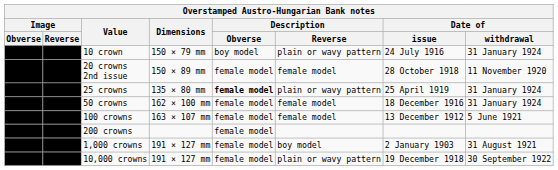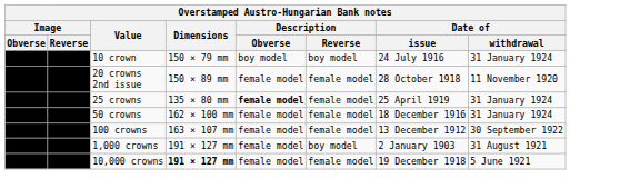 <table class="wikitable" style="font-size: 90%">
 <tr>
 <th colspan="8">Overstamped Austro-Hungarian Bank notes</th>
 </tr>
 <tr>
 <th colspan="2">Image</th>
 <th rowspan="2">Value</th>
 <th rowspan="2">Dimensions</th>
 <th colspan="2">Description</th>
 <th colspan="2">Date of</th>
 </tr>
 <tr>
 <th>Obverse</th>
 <th>Reverse</th>
 <th>Obverse</th>
 <th>Reverse</th>
 <th>issue</th>
 <th>withdrawal</th>
 </tr>
 <tr>
 <td align="center" bgcolor="#000000"></td>
 <td align="center" bgcolor="#000000"></td>
 <td>10 crown</td>
 <td>150 × 79 mm</td>
 <td>boy model</td>
-<td>plain or wavy pattern</td>
+<td>boy model</td>
 <td>24 July 1916</td>
 <td>31 January 1924</td>
 </tr>
 <tr>
 <td align="center" bgcolor="#000000"></td>
 <td align="center" bgcolor="#000000"></td>
 <td>20 crowns<br>2nd issue</td>
 <td>150 × 89 mm</td>
 <td>female model</td>
 <td>female model</td>
 <td>28 October 1918</td>
 <td>11 November 1920</td>
 </tr>
 <tr>
 <td align="center" bgcolor="#000000"></td>
 <td align="center" bgcolor="#000000"></td>
 <td>25 crowns</td>
 <td>135 × 80 mm</td>
 <td><strong>female model</strong></td>
-<td>plain or wavy pattern</td>
+<td>female model</td>
 <td>25 April 1919</td>
 <td>31 January 1924</td>
 </tr>
 <tr>
 <td align="center" bgcolor="#000000"></td>
 <td align="center" bgcolor="#000000"></td>
 <td>50 crowns</td>
 <td>162 × 100 mm</td>
 <td>female model</td>
 <td>female model</td>
 <td>18 December 1916</td>
 <td>31 January 1924</td>
 </tr>
 <tr>
 <td align="center" bgcolor="#000000"></td>
 <td align="center" bgcolor="#000000"></td>
 <td>100 crowns</td>
 <td>163 × 107 mm</td>
 <td>female model</td>
 <td>female model</td>
 <td>13 December 1912</td>
-<td>5 June 1921</td>
-</tr>
-<tr>
-<td align="center" bgcolor="#000000"></td>
-<td align="center" bgcolor="#000000"></td>
-<td>200 crowns</td>
-<td></td>
-<td>female model</td>
-<td></td>
-<td></td>
-<td></td>
+<td>30 September 1922</td>
 </tr>
 <tr>
 <td align="center" bgcolor="#000000"></td>
 <td align="center" bgcolor="#000000"></td>
 <td>1,000 crowns</td>
 <td>191 × 127 mm</td>
 <td>female model</td>
 <td>boy model</td>
 <td>2 January 1903</td>
 <td>31 August 1921</td>
 </tr>
 <tr>
 <td align="center" bgcolor="#000000"></td>
 <td align="center" bgcolor="#000000"></td>
 <td>10,000 crowns</td>
-<td>191 × 127 mm</td>
+<td><strong>191 × 127 mm</strong></td>
 <td>female model</td>
-<td>plain or wavy pattern</td>
+<td>female model</td>
 <td>19 December 1918</td>
-<td>30 September 1922</td>
+<td>5 June 1921</td>
 </tr>
 </table>
